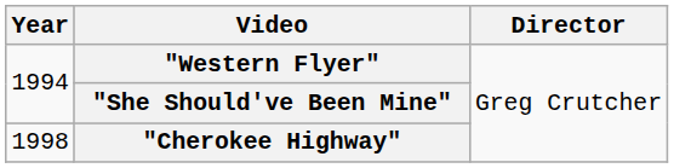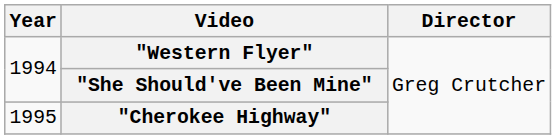 <table class="wikitable plainrowheaders">
 <tr>
 <th>Year</th>
 <th style="width:16em;">Video</th>
 <th>Director</th>
 </tr>
 <tr>
 <td rowspan="2">1994</td>
 <th scope="row">"Western Flyer"</th>
 <td rowspan="3">Greg Crutcher</td>
 </tr>
 <tr>
 <th scope="row">"She Should've Been Mine"</th>
 </tr>
 <tr>
-<td>1998</td>
+<td>1995</td>
 <th scope="row">"Cherokee Highway"</th>
 </tr>
 </table>
